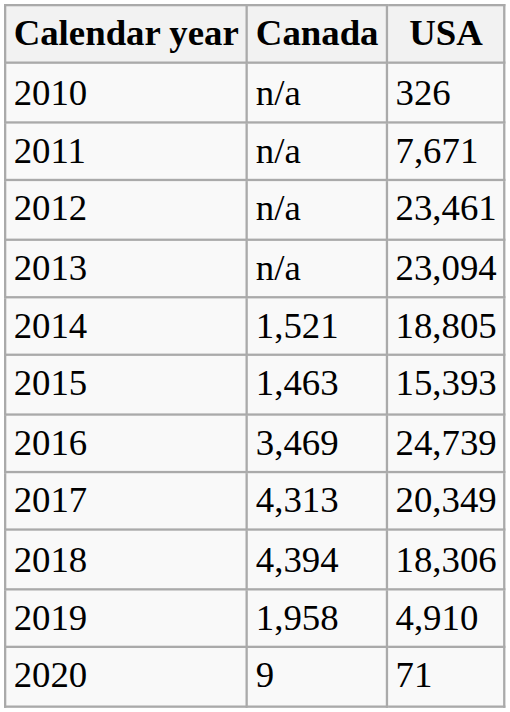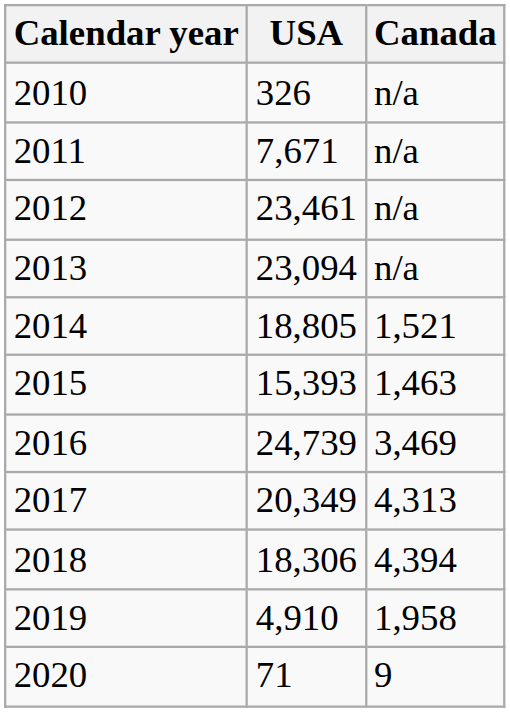 <table class="wikitable">
 <tr>
 <th>Calendar year</th>
+<th>USA</th>
 <th>Canada</th>
-<th>USA</th>
 </tr>
 <tr>
 <td>2010</td>
+<td>326</td>
 <td>n/a</td>
-<td>326</td>
 </tr>
 <tr>
 <td>2011</td>
+<td>7,671</td>
 <td>n/a</td>
-<td>7,671</td>
 </tr>
 <tr>
 <td>2012</td>
+<td>23,461</td>
 <td>n/a</td>
-<td>23,461</td>
 </tr>
 <tr>
 <td>2013</td>
+<td>23,094</td>
 <td>n/a</td>
-<td>23,094</td>
 </tr>
 <tr>
 <td>2014</td>
+<td>18,805</td>
 <td>1,521</td>
-<td>18,805</td>
 </tr>
 <tr>
 <td>2015</td>
+<td>15,393</td>
 <td>1,463</td>
-<td>15,393</td>
 </tr>
 <tr>
 <td>2016</td>
+<td>24,739</td>
 <td>3,469</td>
-<td>24,739</td>
 </tr>
 <tr>
 <td>2017</td>
+<td>20,349</td>
 <td>4,313</td>
-<td>20,349</td>
 </tr>
 <tr>
 <td>2018</td>
+<td>18,306</td>
 <td>4,394</td>
-<td>18,306</td>
 </tr>
 <tr>
 <td>2019</td>
+<td>4,910</td>
 <td>1,958</td>
-<td>4,910</td>
 </tr>
 <tr>
 <td>2020</td>
+<td>71</td>
 <td>9</td>
-<td>71</td>
 </tr>
 </table>
